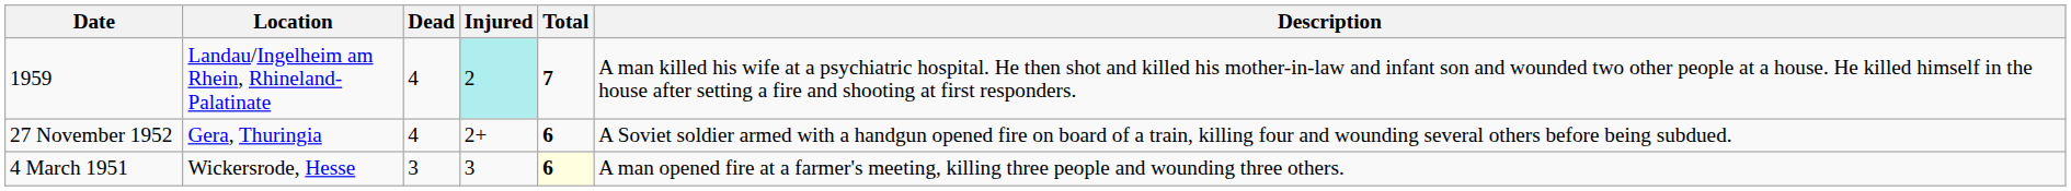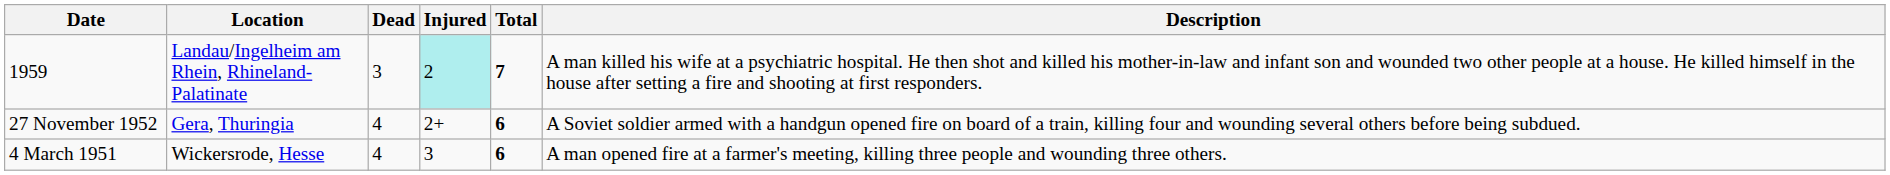 <table class="wikitable sortable">
 <tr>
 <th scope="col" style="width: 8rem;">Date</th>
 <th scope="col" style="width: 10rem;">Location</th>
 <th data-sort-type=number>Dead</th>
 <th data-sort-type=number>Injured</th>
 <th data-sort-type=number>Total</th>
 <th class=unsortable>Description</th>
 </tr>
 <tr>
 <td>1959</td>
 <td><a href='#'>Landau</a>/<a href='#'>Ingelheim am Rhein</a>, <a href='#'>Rhineland-Palatinate</a></td>
-<td>4</td>
+<td>3</td>
 <td style="background: paleturquoise;">2</td>
 <td><strong>7</strong></td>
 <td>A man killed his wife at a psychiatric hospital. He then shot and killed his mother-in-law and infant son and wounded two other people at a house. He killed himself in the house after setting a fire and shooting at first responders.</td>
 </tr>
 <tr>
 <td>27 November 1952</td>
 <td><a href='#'>Gera</a>, <a href='#'>Thuringia</a></td>
 <td>4</td>
 <td>2+</td>
 <td><strong>6</strong></td>
 <td>A Soviet soldier armed with a handgun opened fire on board of a train, killing four and wounding several others before being subdued.</td>
 </tr>
 <tr>
 <td>4 March 1951</td>
 <td>Wickersrode, <a href='#'>Hesse</a></td>
+<td>4</td>
 <td>3</td>
-<td>3</td>
-<td style="background: lightyellow;"><strong>6</strong></td>
+<td><strong>6</strong></td>
 <td>A man opened fire at a farmer's meeting, killing three people and wounding three others.</td>
 </tr>
 </table>
